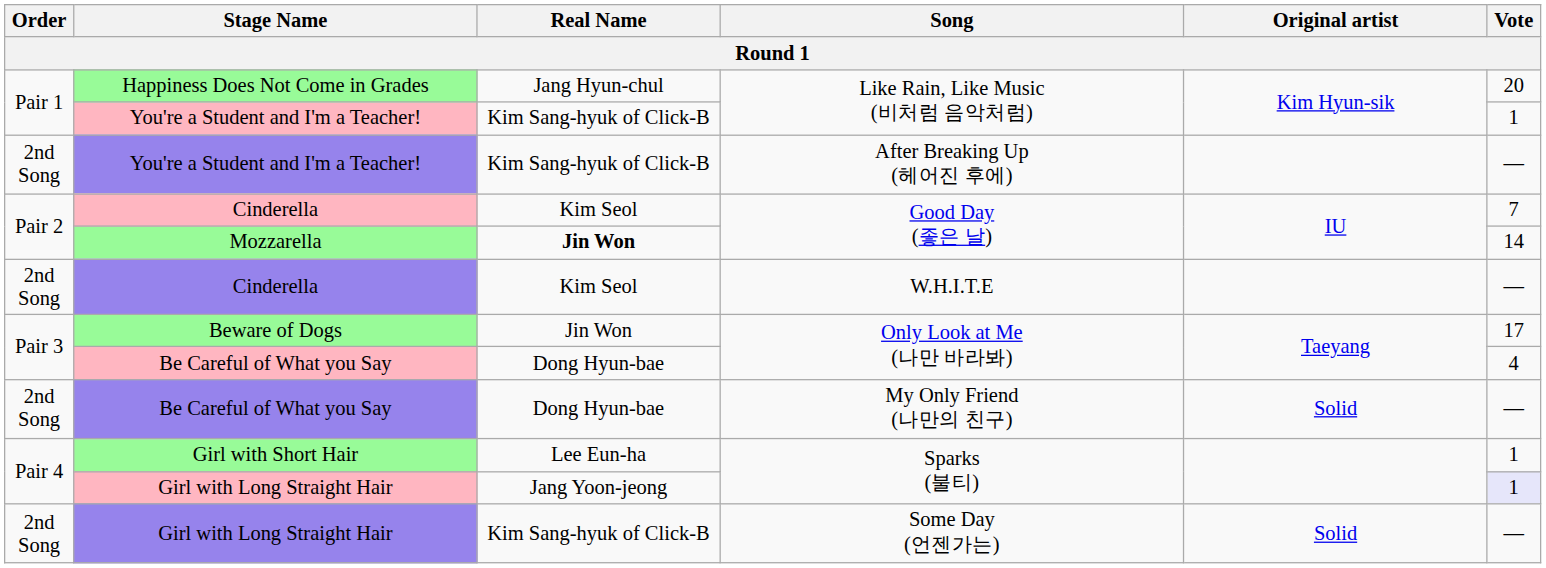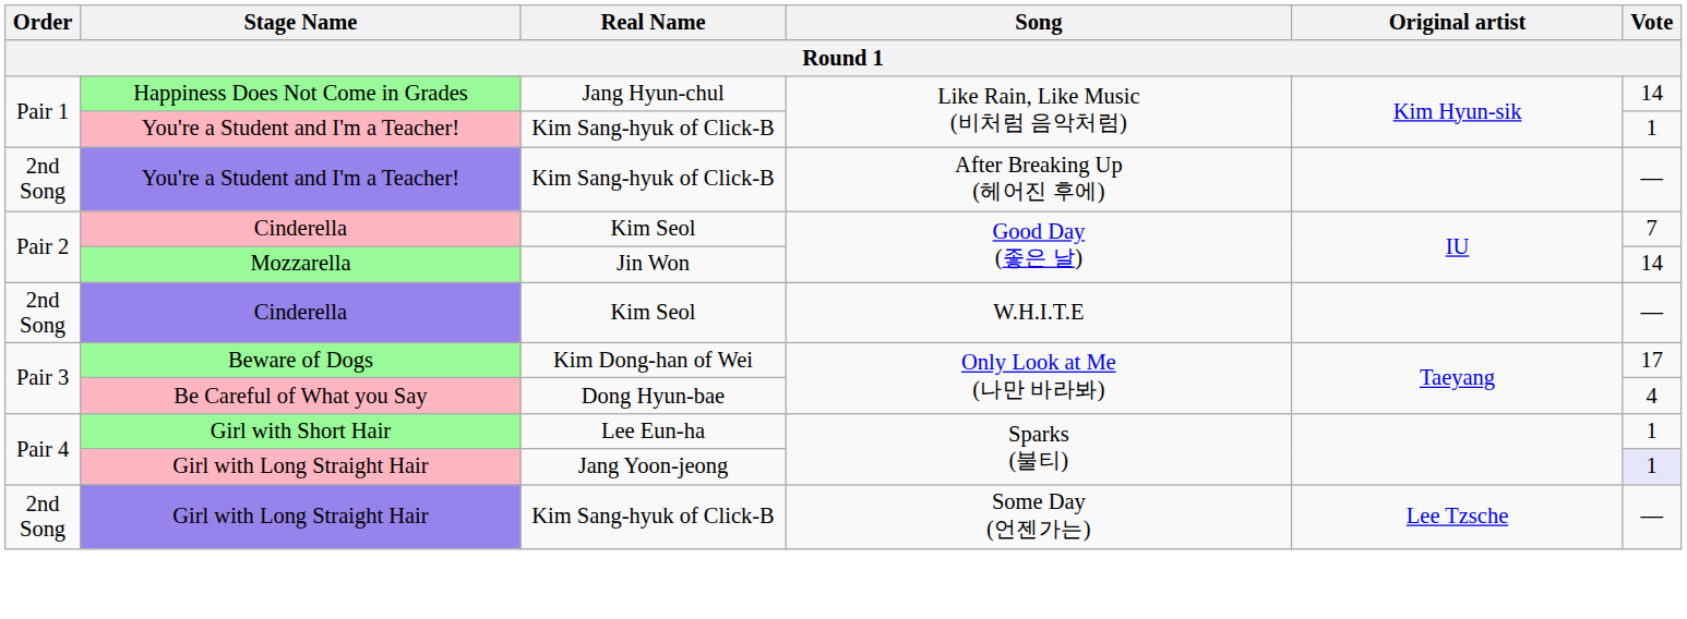 <table class="wikitable" style="text-align:center; width:95%;">
 <tr>
 <th style="width:1%;">Order</th>
 <th style="width:20%;">Stage Name</th>
 <th style="width:12%;">Real Name</th>
 <th style="width:23%;">Song</th>
 <th style="width:15%;">Original artist</th>
 <th style="width:1%;">Vote</th>
 </tr>
 <tr>
 <th colspan=6>Round 1</th>
 </tr>
 <tr>
 <td rowspan=2>Pair 1</td>
 <td bgcolor="palegreen">Happiness Does Not Come in Grades</td>
 <td>Jang Hyun-chul</td>
 <td rowspan=2>Like Rain, Like Music<br>(비처럼 음악처럼)</td>
 <td rowspan=2><a href='#'>Kim Hyun-sik</a></td>
-<td>20</td>
+<td>14</td>
 </tr>
 <tr>
 <td bgcolor="lightpink">You're a Student and I'm a Teacher!</td>
 <td>Kim Sang-hyuk of Click-B</td>
 <td>1</td>
 </tr>
 <tr>
 <td>2nd Song</td>
 <td bgcolor="#9683EC">You're a Student and I'm a Teacher!</td>
 <td>Kim Sang-hyuk of Click-B</td>
 <td>After Breaking Up<br>(헤어진 후에)</td>
 <td></td>
 <td>—</td>
 </tr>
 <tr>
 <td rowspan=2>Pair 2</td>
 <td bgcolor="lightpink">Cinderella</td>
 <td>Kim Seol</td>
 <td rowspan=2><a href='#'>Good Day</a><br>(<a href='#'>좋은 날</a>)</td>
 <td rowspan=2><a href='#'>IU</a></td>
 <td>7</td>
 </tr>
 <tr>
 <td bgcolor="palegreen">Mozzarella</td>
-<td><strong>Jin Won</strong></td>
+<td>Jin Won</td>
 <td>14</td>
 </tr>
 <tr>
 <td>2nd Song</td>
 <td bgcolor="#9683EC">Cinderella</td>
 <td>Kim Seol</td>
 <td>W.H.I.T.E</td>
 <td></td>
 <td>—</td>
 </tr>
 <tr>
 <td rowspan=2>Pair 3</td>
 <td bgcolor="palegreen">Beware of Dogs</td>
-<td>Jin Won</td>
+<td>Kim Dong-han of Wei</td>
 <td rowspan=2><a href='#'>Only Look at Me</a><br>(나만 바라봐)</td>
 <td rowspan=2><a href='#'>Taeyang</a></td>
 <td>17</td>
 </tr>
 <tr>
 <td bgcolor="lightpink">Be Careful of What you Say</td>
 <td>Dong Hyun-bae</td>
 <td>4</td>
-</tr>
-<tr>
-<td>2nd Song</td>
-<td bgcolor="#9683EC">Be Careful of What you Say</td>
-<td>Dong Hyun-bae</td>
-<td>My Only Friend<br>(나만의 친구)</td>
-<td><a href='#'>Solid</a></td>
-<td>—</td>
 </tr>
 <tr>
 <td rowspan=2>Pair 4</td>
 <td bgcolor="palegreen">Girl with Short Hair</td>
 <td>Lee Eun-ha</td>
 <td rowspan=2>Sparks<br>(불티)</td>
 <td rowspan=2></td>
 <td>1</td>
 </tr>
 <tr>
 <td bgcolor="lightpink">Girl with Long Straight Hair</td>
 <td>Jang Yoon-jeong</td>
 <td style="background: lavender;">1</td>
 </tr>
 <tr>
 <td>2nd Song</td>
 <td bgcolor="#9683EC">Girl with Long Straight Hair</td>
 <td>Kim Sang-hyuk of Click-B</td>
 <td>Some Day<br>(언젠가는)</td>
-<td><a href='#'>Solid</a></td>
+<td><a href='#'>Lee Tzsche</a></td>
 <td>—</td>
 </tr>
 </table>
